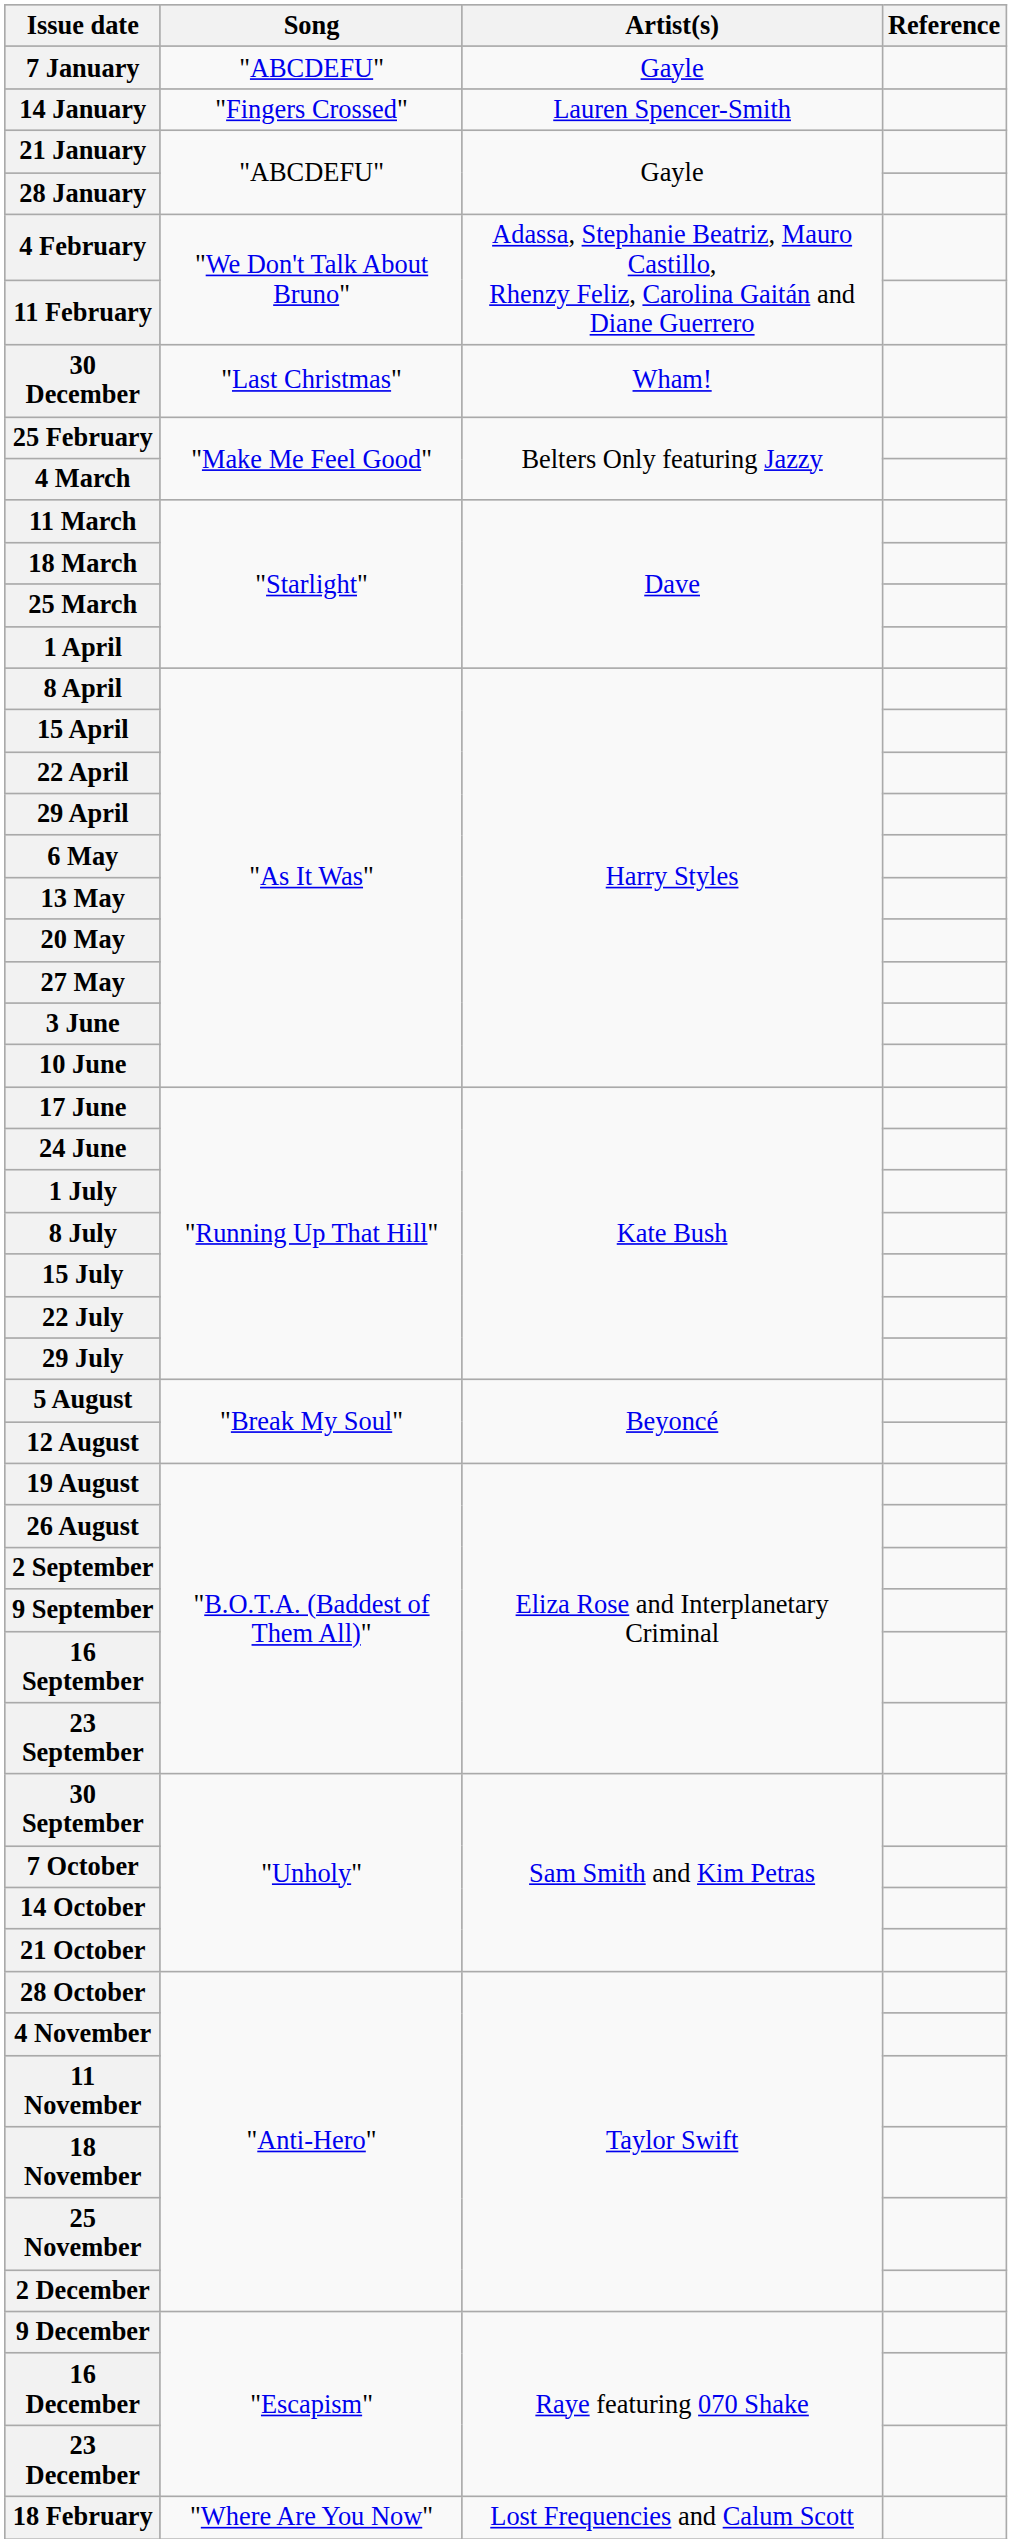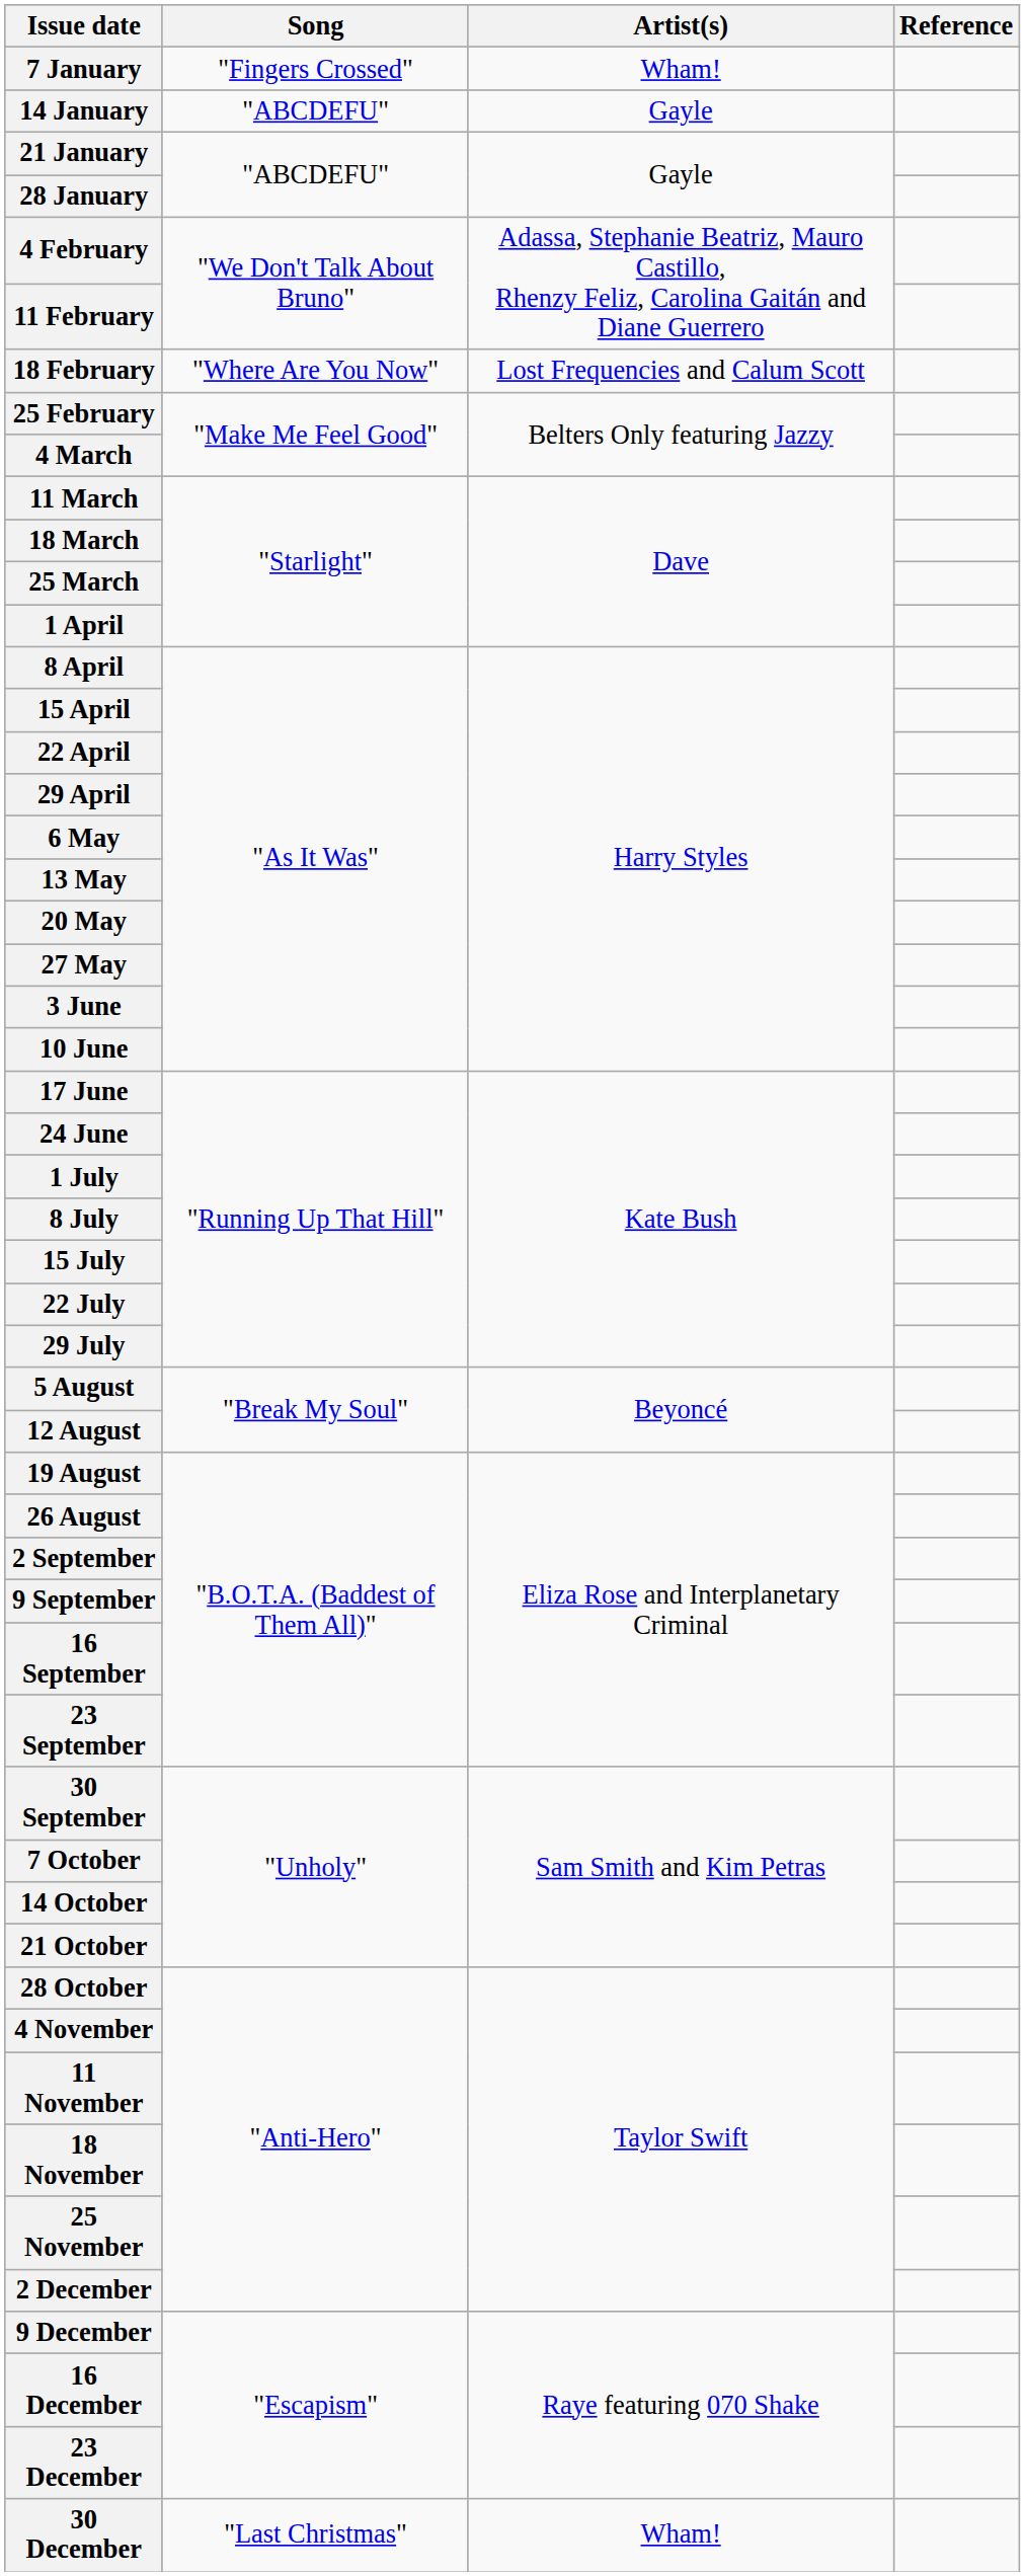 <table class="wikitable plainrowheaders">
 <tr>
 <th>Issue date</th>
 <th>Song</th>
 <th>Artist(s)</th>
 <th>Reference</th>
 </tr>
 <tr>
 <th scope="row">7 January</th>
-<td align="center">"<a href='#'>ABCDEFU</a>"</td>
-<td align="center"><a href='#'>Gayle</a></td>
+<td align="center">"<a href='#'>Fingers Crossed</a>"</td>
+<td align="center"><a href='#'>Wham!</a></td>
 <td align="center"></td>
 </tr>
 <tr>
 <th scope="row">14 January</th>
-<td align="center">"<a href='#'>Fingers Crossed</a>"</td>
-<td align="center"><a href='#'>Lauren Spencer-Smith</a></td>
+<td align="center">"<a href='#'>ABCDEFU</a>"</td>
+<td align="center"><a href='#'>Gayle</a></td>
 <td align="center"></td>
 </tr>
 <tr>
 <th scope="row">21 January</th>
 <td align="center" rowspan="2">"ABCDEFU"</td>
 <td align="center" rowspan="2">Gayle</td>
 <td align="center"></td>
 </tr>
 <tr>
 <th scope="row">28 January</th>
 <td align="center"></td>
 </tr>
 <tr>
 <th scope="row">4 February</th>
 <td align="center" rowspan="2">"<a href='#'>We Don't Talk About Bruno</a>"</td>
 <td align="center" rowspan="2"><a href='#'>Adassa</a>, <a href='#'>Stephanie Beatriz</a>, <a href='#'>Mauro Castillo</a>, <br><a href='#'>Rhenzy Feliz</a>, <a href='#'>Carolina Gaitán</a> and <a href='#'>Diane Guerrero</a></td>
 <td align="center"></td>
 </tr>
 <tr>
 <th scope="row">11 February</th>
 <td align="center"></td>
 </tr>
 <tr>
-<th scope="row">30 December</th>
-<td align="center">"<a href='#'>Last Christmas</a>"</td>
-<td align="center"><a href='#'>Wham!</a></td>
+<th scope="row">18 February</th>
+<td align="center">"<a href='#'>Where Are You Now</a>"</td>
+<td align="center"><a href='#'>Lost Frequencies</a> and <a href='#'>Calum Scott</a></td>
 <td align="center"></td>
 </tr>
 <tr>
 <th scope="row">25 February</th>
 <td align="center" rowspan="2">"<a href='#'>Make Me Feel Good</a>"</td>
 <td align="center" rowspan="2">Belters Only featuring <a href='#'>Jazzy</a></td>
 <td align="center"></td>
 </tr>
 <tr>
 <th scope="row">4 March</th>
 <td align="center"></td>
 </tr>
 <tr>
 <th scope="row">11 March</th>
 <td align="center" rowspan="4">"<a href='#'>Starlight</a>"</td>
 <td align="center" rowspan="4"><a href='#'>Dave</a></td>
 <td align="center"></td>
 </tr>
 <tr>
 <th scope="row">18 March</th>
 <td align="center"></td>
 </tr>
 <tr>
 <th scope="row">25 March</th>
 <td align="center"></td>
 </tr>
 <tr>
 <th scope="row">1 April</th>
 <td align="center"></td>
 </tr>
 <tr>
 <th scope="row">8 April</th>
 <td align="center" rowspan="10">"<a href='#'>As It Was</a>"</td>
 <td align="center" rowspan="10"><a href='#'>Harry Styles</a></td>
 <td align="center"></td>
 </tr>
 <tr>
 <th scope="row">15 April</th>
 <td align="center"></td>
 </tr>
 <tr>
 <th scope="row">22 April</th>
 <td align="center"></td>
 </tr>
 <tr>
 <th scope="row">29 April</th>
 <td align="center"></td>
 </tr>
 <tr>
 <th scope="row">6 May</th>
 <td align="center"></td>
 </tr>
 <tr>
 <th scope="row">13 May</th>
 <td align="center"></td>
 </tr>
 <tr>
 <th scope="row">20 May</th>
 <td align="center"></td>
 </tr>
 <tr>
 <th scope="row">27 May</th>
 <td align="center"></td>
 </tr>
 <tr>
 <th scope="row">3 June</th>
 <td align="center"></td>
 </tr>
 <tr>
 <th scope="row">10 June</th>
 <td align="center"></td>
 </tr>
 <tr>
 <th scope="row">17 June</th>
 <td align="center" rowspan="7">"<a href='#'>Running Up That Hill</a>"</td>
 <td align="center" rowspan="7"><a href='#'>Kate Bush</a></td>
 <td align="center"></td>
 </tr>
 <tr>
 <th scope="row">24 June</th>
 <td align="center"></td>
 </tr>
 <tr>
 <th scope="row">1 July</th>
 <td align="center"></td>
 </tr>
 <tr>
 <th scope="row">8 July</th>
 <td align="center"></td>
 </tr>
 <tr>
 <th scope="row">15 July</th>
 <td align="center"></td>
 </tr>
 <tr>
 <th scope="row">22 July</th>
 <td align="center"></td>
 </tr>
 <tr>
 <th scope="row">29 July</th>
 <td align="center"></td>
 </tr>
 <tr>
 <th scope="row">5 August</th>
 <td align="center" rowspan="2">"<a href='#'>Break My Soul</a>"</td>
 <td align="center" rowspan="2"><a href='#'>Beyoncé</a></td>
 <td align="center"></td>
 </tr>
 <tr>
 <th scope="row">12 August</th>
 <td align="center"></td>
 </tr>
 <tr>
 <th scope="row">19 August</th>
 <td align="center" rowspan="6">"<a href='#'>B.O.T.A. (Baddest of Them All)</a>"</td>
 <td align="center" rowspan="6"><a href='#'>Eliza Rose</a> and Interplanetary Criminal</td>
 <td align="center"></td>
 </tr>
 <tr>
 <th scope="row">26 August</th>
 <td align="center"></td>
 </tr>
 <tr>
 <th scope="row">2 September</th>
 <td align="center"></td>
 </tr>
 <tr>
 <th scope="row">9 September</th>
 <td align="center"></td>
 </tr>
 <tr>
 <th scope="row">16 September</th>
 <td align="center"></td>
 </tr>
 <tr>
 <th scope="row">23 September</th>
 <td align="center"></td>
 </tr>
 <tr>
 <th scope="row">30 September</th>
 <td align="center" rowspan="4">"<a href='#'>Unholy</a>"</td>
 <td align="center" rowspan="4"><a href='#'>Sam Smith</a> and <a href='#'>Kim Petras</a></td>
 <td align="center"></td>
 </tr>
 <tr>
 <th scope="row">7 October</th>
 <td align="center"></td>
 </tr>
 <tr>
 <th scope="row">14 October</th>
 <td align="center"></td>
 </tr>
 <tr>
 <th scope="row">21 October</th>
 <td align="center"></td>
 </tr>
 <tr>
 <th scope="row">28 October</th>
 <td align="center" rowspan="6">"<a href='#'>Anti-Hero</a>"</td>
 <td align="center" rowspan="6"><a href='#'>Taylor Swift</a></td>
 <td align="center"></td>
 </tr>
 <tr>
 <th scope="row">4 November</th>
 <td align="center"></td>
 </tr>
 <tr>
 <th scope="row">11 November</th>
 <td align="center"></td>
 </tr>
 <tr>
 <th scope="row">18 November</th>
 <td align="center"></td>
 </tr>
 <tr>
 <th scope="row">25 November</th>
 <td align="center"></td>
 </tr>
 <tr>
 <th scope="row">2 December</th>
 <td align="center"></td>
 </tr>
 <tr>
 <th scope="row">9 December</th>
 <td align="center" rowspan="3">"<a href='#'>Escapism</a>"</td>
 <td align="center" rowspan="3"><a href='#'>Raye</a> featuring <a href='#'>070 Shake</a></td>
 <td align="center"></td>
 </tr>
 <tr>
 <th scope="row">16 December</th>
 <td align="center"></td>
 </tr>
 <tr>
 <th scope="row">23 December</th>
 <td align="center"></td>
 </tr>
 <tr>
-<th scope="row">18 February</th>
-<td align="center">"<a href='#'>Where Are You Now</a>"</td>
-<td align="center"><a href='#'>Lost Frequencies</a> and <a href='#'>Calum Scott</a></td>
+<th scope="row">30 December</th>
+<td align="center">"<a href='#'>Last Christmas</a>"</td>
+<td align="center"><a href='#'>Wham!</a></td>
 <td align="center"></td>
 </tr>
 </table>
